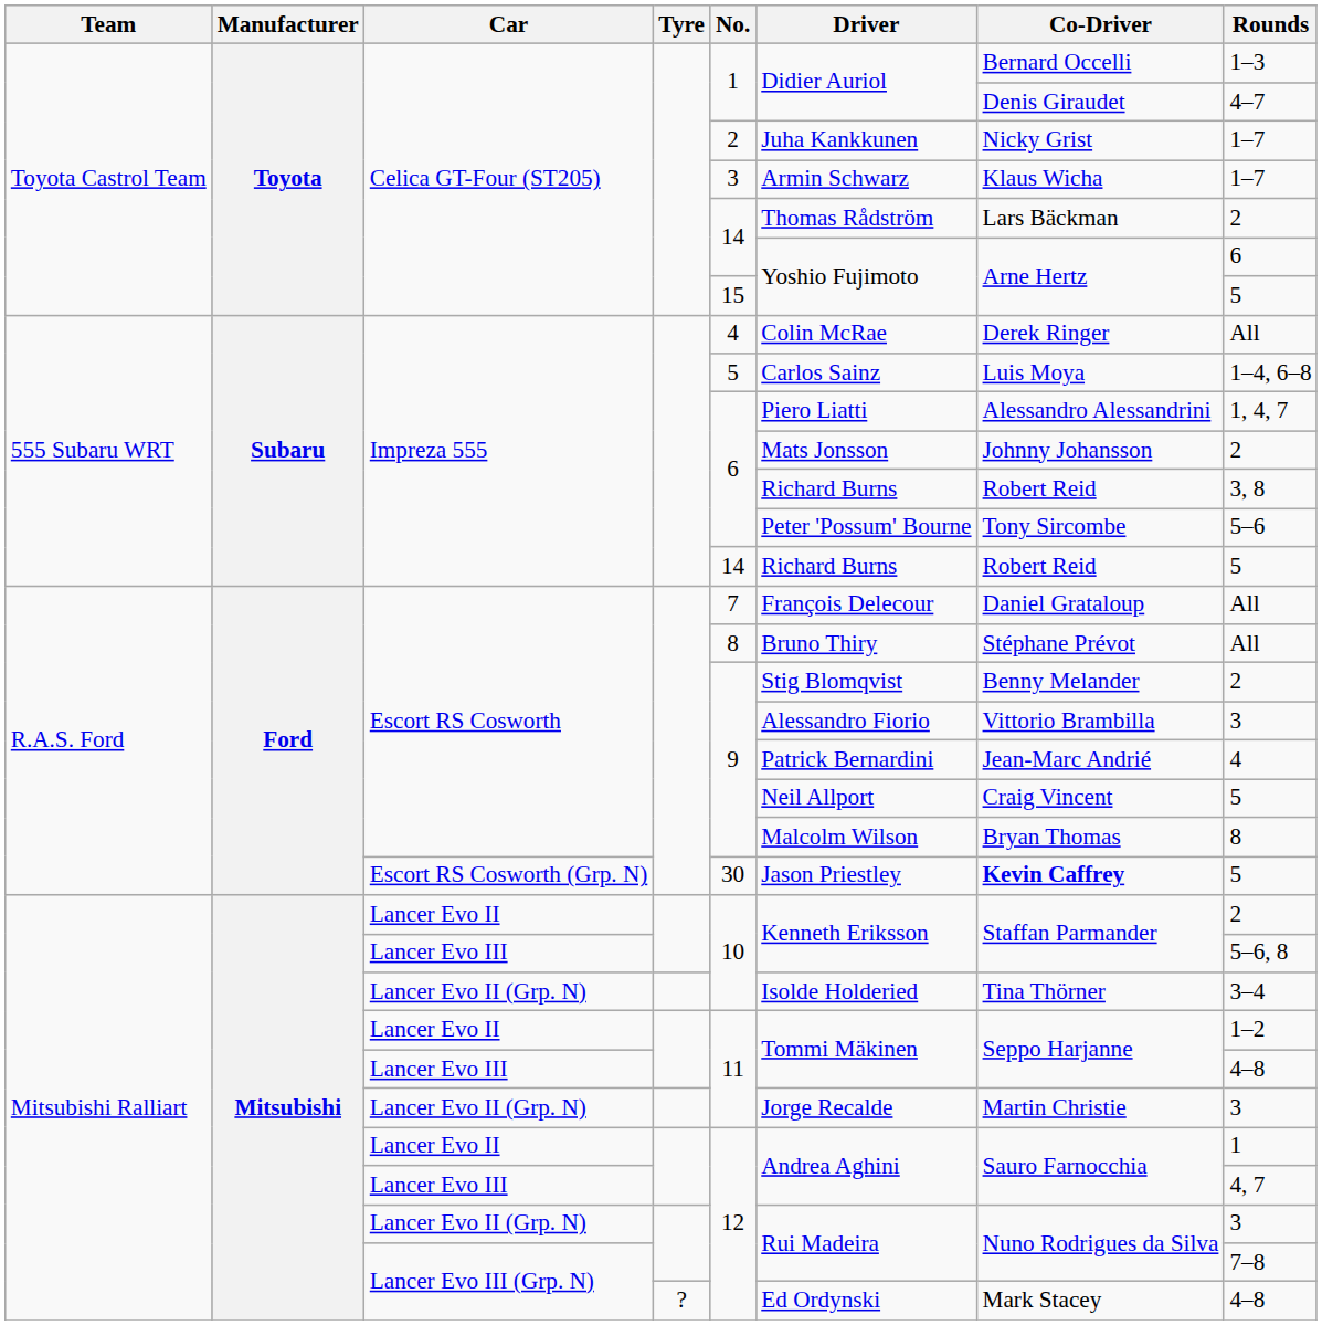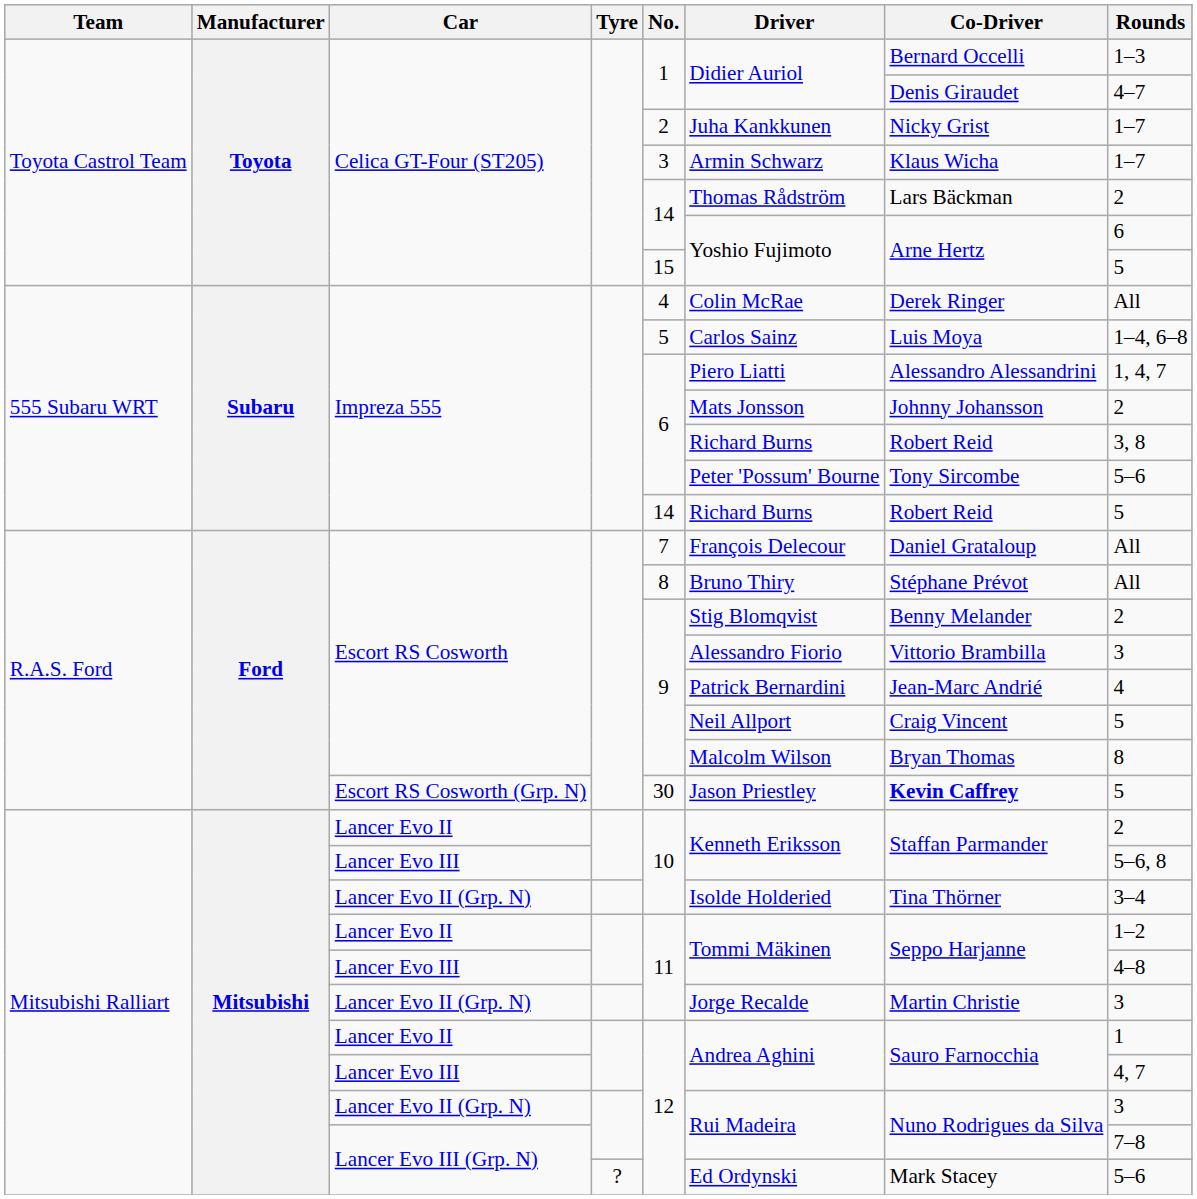 <table class="wikitable" style="font-size: 85%">
 <tr>
 <th>Team</th>
 <th>Manufacturer</th>
 <th>Car</th>
 <th>Tyre</th>
 <th>No.</th>
 <th>Driver</th>
 <th>Co-Driver</th>
 <th>Rounds</th>
 </tr>
 <tr>
 <td rowspan="7" nowrap=""> <a href='#'>Toyota Castrol Team</a></td>
 <th rowspan="7"><a href='#'>Toyota</a></th>
 <td rowspan="7" nowrap=""><a href='#'>Celica GT-Four (ST205)</a></td>
 <td rowspan="7" align="center"></td>
 <td rowspan="2" align="center">1</td>
 <td rowspan="2"> <a href='#'>Didier Auriol</a></td>
 <td nowrap=""> <a href='#'>Bernard Occelli</a></td>
 <td>1–3</td>
 </tr>
 <tr>
 <td> <a href='#'>Denis Giraudet</a></td>
 <td>4–7</td>
 </tr>
 <tr>
 <td align="center">2</td>
 <td> <a href='#'>Juha Kankkunen</a></td>
 <td> <a href='#'>Nicky Grist</a></td>
 <td>1–7</td>
 </tr>
 <tr>
 <td align="center">3</td>
 <td> <a href='#'>Armin Schwarz</a></td>
 <td> <a href='#'>Klaus Wicha</a></td>
 <td>1–7</td>
 </tr>
 <tr>
 <td rowspan="2"  align="center">14</td>
 <td> <a href='#'>Thomas Rådström</a></td>
 <td> Lars Bäckman</td>
 <td>2</td>
 </tr>
 <tr>
 <td rowspan="2"> Yoshio Fujimoto</td>
 <td rowspan="2"> <a href='#'>Arne Hertz</a></td>
 <td>6</td>
 </tr>
 <tr>
 <td align="center">15</td>
 <td>5</td>
 </tr>
 <tr>
 <td rowspan="7"> <a href='#'>555 Subaru WRT</a></td>
 <th rowspan="7"><a href='#'>Subaru</a></th>
 <td rowspan="7"><a href='#'>Impreza 555</a></td>
 <td rowspan="7"  align="center"></td>
 <td align="center">4</td>
 <td nowrap=""> <a href='#'>Colin McRae</a></td>
 <td> <a href='#'>Derek Ringer</a></td>
 <td>All</td>
 </tr>
 <tr>
 <td align="center">5</td>
 <td> <a href='#'>Carlos Sainz</a></td>
 <td> <a href='#'>Luis Moya</a></td>
 <td>1–4, 6–8</td>
 </tr>
 <tr>
 <td rowspan="4"  align="center">6</td>
 <td> <a href='#'>Piero Liatti</a></td>
 <td> <a href='#'>Alessandro Alessandrini</a></td>
 <td>1, 4, 7</td>
 </tr>
 <tr>
 <td> <a href='#'>Mats Jonsson</a></td>
 <td> <a href='#'>Johnny Johansson</a></td>
 <td>2</td>
 </tr>
 <tr>
 <td> <a href='#'>Richard Burns</a></td>
 <td> <a href='#'>Robert Reid</a></td>
 <td>3, 8</td>
 </tr>
 <tr>
 <td> <a href='#'>Peter 'Possum' Bourne</a></td>
 <td> <a href='#'>Tony Sircombe</a></td>
 <td>5–6</td>
 </tr>
 <tr>
 <td align="center">14</td>
 <td> <a href='#'>Richard Burns</a></td>
 <td> <a href='#'>Robert Reid</a></td>
 <td>5</td>
 </tr>
 <tr>
 <td rowspan="8"> <a href='#'>R.A.S. Ford</a></td>
 <th rowspan="8"><a href='#'>Ford</a></th>
 <td rowspan="7"><a href='#'>Escort RS Cosworth</a></td>
 <td rowspan="8"  align="center"></td>
 <td align="center">7</td>
 <td> <a href='#'>François Delecour</a></td>
 <td> <a href='#'>Daniel Grataloup</a></td>
 <td>All</td>
 </tr>
 <tr>
 <td align="center">8</td>
 <td> <a href='#'>Bruno Thiry</a></td>
 <td> <a href='#'>Stéphane Prévot</a></td>
 <td>All</td>
 </tr>
 <tr>
 <td rowspan="5"  align="center">9</td>
 <td> <a href='#'>Stig Blomqvist</a></td>
 <td> <a href='#'>Benny Melander</a></td>
 <td>2</td>
 </tr>
 <tr>
 <td> <a href='#'>Alessandro Fiorio</a></td>
 <td> <a href='#'>Vittorio Brambilla</a></td>
 <td>3</td>
 </tr>
 <tr>
 <td> <a href='#'>Patrick Bernardini</a></td>
 <td> <a href='#'>Jean-Marc Andrié</a></td>
 <td>4</td>
 </tr>
 <tr>
 <td> <a href='#'>Neil Allport</a></td>
 <td> <a href='#'>Craig Vincent</a></td>
 <td>5</td>
 </tr>
 <tr>
 <td> <a href='#'>Malcolm Wilson</a></td>
 <td> <a href='#'>Bryan Thomas</a></td>
 <td>8</td>
 </tr>
 <tr>
 <td><a href='#'>Escort RS Cosworth (Grp. N)</a></td>
 <td align="center">30</td>
 <td> <a href='#'>Jason Priestley</a></td>
 <td><strong> <a href='#'>Kevin Caffrey</a></strong></td>
 <td>5</td>
 </tr>
 <tr>
 <td rowspan="11"> <a href='#'>Mitsubishi Ralliart</a></td>
 <th rowspan="11"><a href='#'>Mitsubishi</a></th>
 <td><a href='#'>Lancer Evo II</a></td>
 <td rowspan="2"  align="center"></td>
 <td rowspan="3"  align="center">10</td>
 <td rowspan="2"> <a href='#'>Kenneth Eriksson</a></td>
 <td rowspan="2"> <a href='#'>Staffan Parmander</a></td>
 <td>2</td>
 </tr>
 <tr>
 <td><a href='#'>Lancer Evo III</a></td>
 <td>5–6, 8</td>
 </tr>
 <tr>
 <td><a href='#'>Lancer Evo II (Grp. N)</a></td>
 <td align="center"></td>
 <td> <a href='#'>Isolde Holderied</a></td>
 <td> <a href='#'>Tina Thörner</a></td>
 <td>3–4</td>
 </tr>
 <tr>
 <td><a href='#'>Lancer Evo II</a></td>
 <td rowspan="2" align="center"></td>
 <td rowspan="3"  align="center">11</td>
 <td rowspan="2"> <a href='#'>Tommi Mäkinen</a></td>
 <td rowspan="2"> <a href='#'>Seppo Harjanne</a></td>
 <td>1–2</td>
 </tr>
 <tr>
 <td><a href='#'>Lancer Evo III</a></td>
 <td>4–8</td>
 </tr>
 <tr>
 <td><a href='#'>Lancer Evo II (Grp. N)</a></td>
 <td align="center"></td>
 <td> <a href='#'>Jorge Recalde</a></td>
 <td> <a href='#'>Martin Christie</a></td>
 <td>3</td>
 </tr>
 <tr>
 <td><a href='#'>Lancer Evo II</a></td>
 <td rowspan="2" align="center"></td>
 <td rowspan="5" align="center"  align="center">12</td>
 <td rowspan="2"> <a href='#'>Andrea Aghini</a></td>
 <td rowspan="2"> <a href='#'>Sauro Farnocchia</a></td>
 <td>1</td>
 </tr>
 <tr>
 <td><a href='#'>Lancer Evo III</a></td>
 <td>4, 7</td>
 </tr>
 <tr>
 <td><a href='#'>Lancer Evo II (Grp. N)</a></td>
 <td rowspan="2"  align="center"></td>
 <td rowspan="2"> <a href='#'>Rui Madeira</a></td>
 <td rowspan="2"> <a href='#'>Nuno Rodrigues da Silva</a></td>
 <td>3</td>
 </tr>
 <tr>
 <td rowspan="2"><a href='#'>Lancer Evo III (Grp. N)</a></td>
 <td>7–8</td>
 </tr>
 <tr>
 <td align="center">?</td>
 <td> <a href='#'>Ed Ordynski</a></td>
 <td> Mark Stacey</td>
-<td>4–8</td>
+<td>5–6</td>
 </tr>
 </table>
